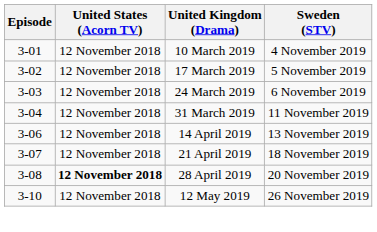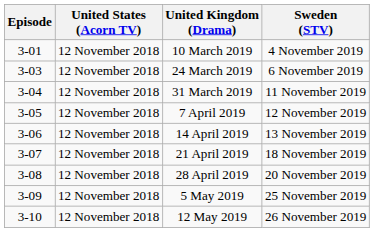 <table class="wikitable sortable" style="text-align:center">
 <tr>
 <th>Episode</th>
 <th>United States<br>(<a href='#'>Acorn TV</a>)</th>
 <th>United Kingdom<br>(<a href='#'>Drama</a>)</th>
 <th>Sweden<br>(<a href='#'>STV</a>)</th>
 </tr>
 <tr>
 <td>3-01</td>
 <td>12 November 2018</td>
 <td>10 March 2019</td>
 <td>4 November 2019</td>
 </tr>
 <tr>
-<td>3-02</td>
-<td>12 November 2018</td>
-<td>17 March 2019</td>
-<td>5 November 2019</td>
-</tr>
-<tr>
 <td>3-03</td>
 <td>12 November 2018</td>
 <td>24 March 2019</td>
 <td>6 November 2019</td>
 </tr>
 <tr>
 <td>3-04</td>
 <td>12 November 2018</td>
 <td>31 March 2019</td>
 <td>11 November 2019</td>
+</tr>
+<tr>
+<td>3-05</td>
+<td>12 November 2018</td>
+<td>7 April 2019</td>
+<td>12 November 2019</td>
 </tr>
 <tr>
 <td>3-06</td>
 <td>12 November 2018</td>
 <td>14 April 2019</td>
 <td>13 November 2019</td>
 </tr>
 <tr>
 <td>3-07</td>
 <td>12 November 2018</td>
 <td>21 April 2019</td>
 <td>18 November 2019</td>
 </tr>
 <tr>
 <td>3-08</td>
-<td><strong>12 November 2018</strong></td>
+<td>12 November 2018</td>
 <td>28 April 2019</td>
 <td>20 November 2019</td>
+</tr>
+<tr>
+<td>3-09</td>
+<td>12 November 2018</td>
+<td>5 May 2019</td>
+<td>25 November 2019</td>
 </tr>
 <tr>
 <td>3-10</td>
 <td>12 November 2018</td>
 <td>12 May 2019</td>
 <td>26 November 2019</td>
 </tr>
 </table>
